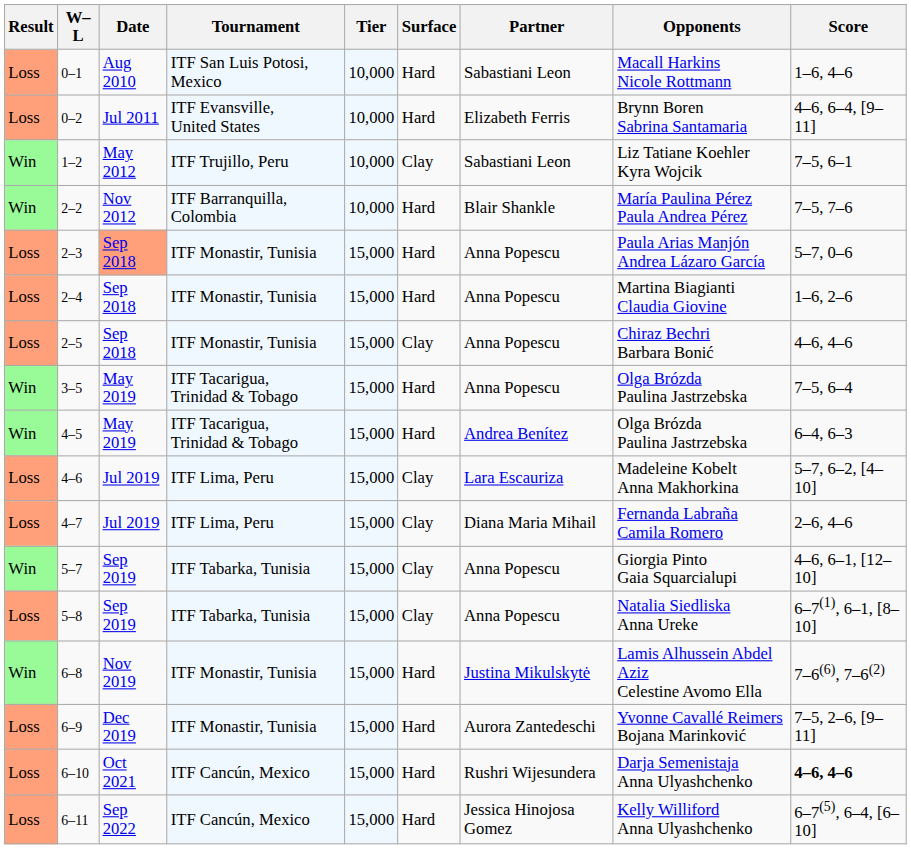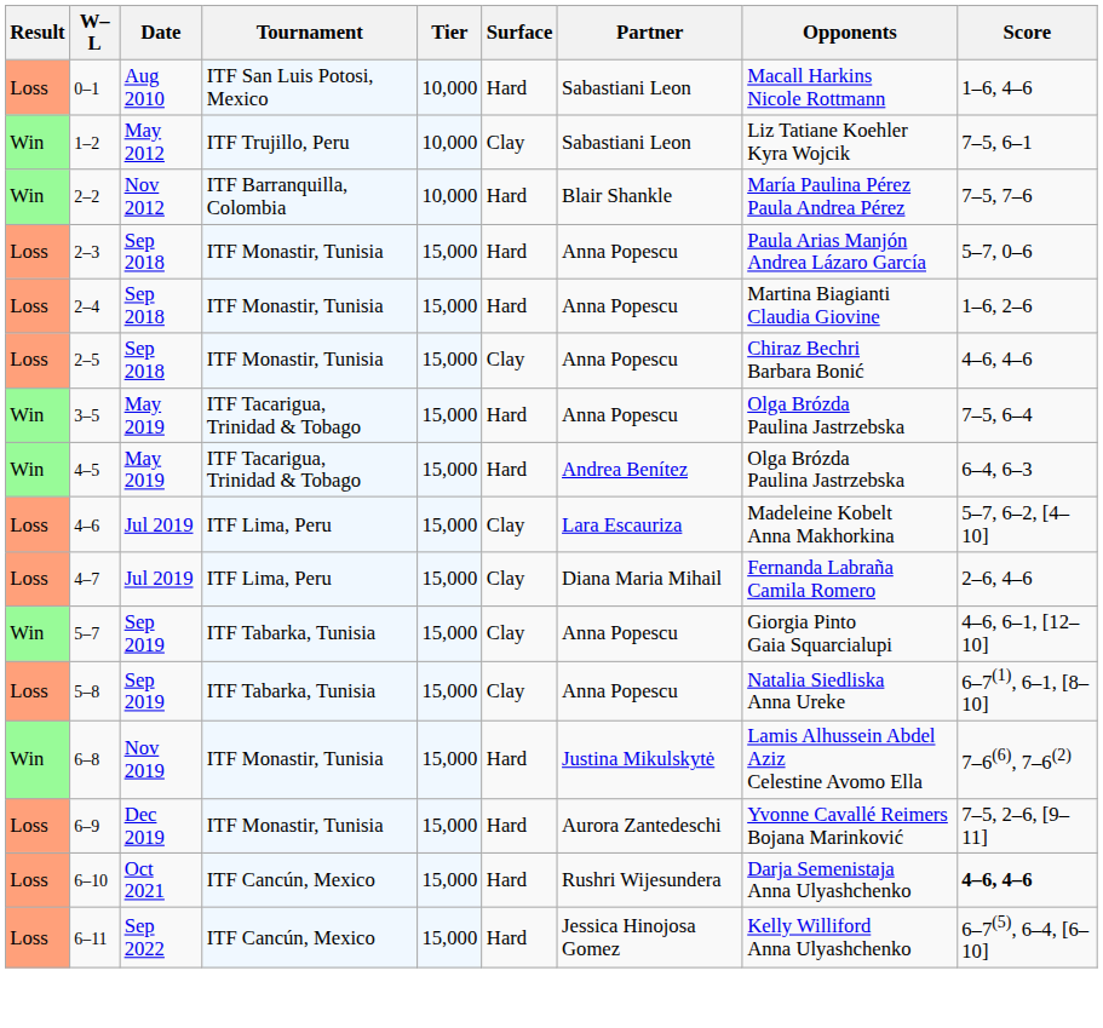 <table class="wikitable sortable">
 <tr>
 <th>Result</th>
 <th class="unsortable">W–L</th>
 <th>Date</th>
 <th>Tournament</th>
 <th>Tier</th>
 <th>Surface</th>
 <th>Partner</th>
 <th>Opponents</th>
 <th class="unsortable">Score</th>
 </tr>
 <tr>
 <td bgcolor="ffa07a">Loss</td>
 <td><small>0–1</small></td>
 <td><a href='#'>Aug 2010</a></td>
 <td style="background:#f0f8ff;">ITF San Luis Potosi, Mexico</td>
 <td style="background:#f0f8ff;">10,000</td>
 <td>Hard</td>
 <td> Sabastiani Leon</td>
 <td> <a href='#'>Macall Harkins</a> <br>  <a href='#'>Nicole Rottmann</a></td>
 <td>1–6, 4–6</td>
-</tr>
-<tr>
-<td bgcolor="ffa07a">Loss</td>
-<td><small>0–2</small></td>
-<td><a href='#'>Jul 2011</a></td>
-<td style="background:#f0f8ff;">ITF Evansville, <br>United States</td>
-<td style="background:#f0f8ff;">10,000</td>
-<td>Hard</td>
-<td> Elizabeth Ferris</td>
-<td> Brynn Boren <br>  <a href='#'>Sabrina Santamaria</a></td>
-<td>4–6, 6–4, [9–11]</td>
 </tr>
 <tr>
 <td bgcolor="98FB98">Win</td>
 <td><small>1–2</small></td>
 <td><a href='#'>May 2012</a></td>
 <td style="background:#f0f8ff;">ITF Trujillo, Peru</td>
 <td style="background:#f0f8ff;">10,000</td>
 <td>Clay</td>
 <td> Sabastiani Leon</td>
 <td> Liz Tatiane Koehler <br>  Kyra Wojcik</td>
 <td>7–5, 6–1</td>
 </tr>
 <tr>
 <td bgcolor="98FB98">Win</td>
 <td><small>2–2</small></td>
 <td><a href='#'>Nov 2012</a></td>
 <td style="background:#f0f8ff;">ITF Barranquilla, Colombia</td>
 <td style="background:#f0f8ff;">10,000</td>
 <td>Hard</td>
 <td> Blair Shankle</td>
 <td> <a href='#'>María Paulina Pérez</a> <br>  <a href='#'>Paula Andrea Pérez</a></td>
 <td>7–5, 7–6</td>
 </tr>
 <tr>
 <td bgcolor="ffa07a">Loss</td>
 <td><small>2–3</small></td>
-<td style="background: lightsalmon;"><a href='#'>Sep 2018</a></td>
+<td><a href='#'>Sep 2018</a></td>
 <td style="background:#f0f8ff;">ITF Monastir, Tunisia</td>
 <td style="background:#f0f8ff;">15,000</td>
 <td>Hard</td>
 <td> Anna Popescu</td>
 <td> <a href='#'>Paula Arias Manjón</a> <br>  <a href='#'>Andrea Lázaro García</a></td>
 <td>5–7, 0–6</td>
 </tr>
 <tr>
 <td bgcolor="ffa07a">Loss</td>
 <td><small>2–4</small></td>
 <td><a href='#'>Sep 2018</a></td>
 <td style="background:#f0f8ff;">ITF Monastir, Tunisia</td>
 <td style="background:#f0f8ff;">15,000</td>
 <td>Hard</td>
 <td> Anna Popescu</td>
 <td> Martina Biagianti <br>  <a href='#'>Claudia Giovine</a></td>
 <td>1–6, 2–6</td>
 </tr>
 <tr>
 <td bgcolor="ffa07a">Loss</td>
 <td><small>2–5</small></td>
 <td><a href='#'>Sep 2018</a></td>
 <td style="background:#f0f8ff;">ITF Monastir, Tunisia</td>
 <td style="background:#f0f8ff;">15,000</td>
 <td>Clay</td>
 <td> Anna Popescu</td>
 <td> <a href='#'>Chiraz Bechri</a> <br>  Barbara Bonić</td>
 <td>4–6, 4–6</td>
 </tr>
 <tr>
 <td bgcolor="98FB98">Win</td>
 <td><small>3–5</small></td>
 <td><a href='#'>May 2019</a></td>
 <td style="background:#f0f8ff;">ITF Tacarigua, <br>Trinidad & Tobago</td>
 <td style="background:#f0f8ff;">15,000</td>
 <td>Hard</td>
 <td> Anna Popescu</td>
 <td> <a href='#'>Olga Brózda</a> <br>  Paulina Jastrzebska</td>
 <td>7–5, 6–4</td>
 </tr>
 <tr>
 <td bgcolor="98FB98">Win</td>
 <td><small>4–5</small></td>
 <td><a href='#'>May 2019</a></td>
 <td style="background:#f0f8ff;">ITF Tacarigua, <br>Trinidad & Tobago</td>
 <td style="background:#f0f8ff;">15,000</td>
 <td>Hard</td>
 <td> <a href='#'>Andrea Benítez</a></td>
 <td> Olga Brózda <br>  Paulina Jastrzebska</td>
 <td>6–4, 6–3</td>
 </tr>
 <tr>
 <td bgcolor="ffa07a">Loss</td>
 <td><small>4–6</small></td>
 <td><a href='#'>Jul 2019</a></td>
 <td style="background:#f0f8ff;">ITF Lima, Peru</td>
 <td style="background:#f0f8ff;">15,000</td>
 <td>Clay</td>
 <td> <a href='#'>Lara Escauriza</a></td>
 <td> Madeleine Kobelt <br>  Anna Makhorkina</td>
 <td>5–7, 6–2, [4–10]</td>
 </tr>
 <tr>
 <td bgcolor="ffa07a">Loss</td>
 <td><small>4–7</small></td>
 <td><a href='#'>Jul 2019</a></td>
 <td style="background:#f0f8ff;">ITF Lima, Peru</td>
 <td style="background:#f0f8ff;">15,000</td>
 <td>Clay</td>
 <td> Diana Maria Mihail</td>
 <td> <a href='#'>Fernanda Labraña</a> <br>  <a href='#'>Camila Romero</a></td>
 <td>2–6, 4–6</td>
 </tr>
 <tr>
 <td bgcolor="98FB98">Win</td>
 <td><small>5–7</small></td>
 <td><a href='#'>Sep 2019</a></td>
 <td style="background:#f0f8ff;">ITF Tabarka, Tunisia</td>
 <td style="background:#f0f8ff;">15,000</td>
 <td>Clay</td>
 <td> Anna Popescu</td>
 <td> Giorgia Pinto <br>  Gaia Squarcialupi</td>
 <td>4–6, 6–1, [12–10]</td>
 </tr>
 <tr>
 <td bgcolor="ffa07a">Loss</td>
 <td><small>5–8</small></td>
 <td><a href='#'>Sep 2019</a></td>
 <td style="background:#f0f8ff;">ITF Tabarka, Tunisia</td>
 <td style="background:#f0f8ff;">15,000</td>
 <td>Clay</td>
 <td> Anna Popescu</td>
 <td> <a href='#'>Natalia Siedliska</a> <br>  Anna Ureke</td>
 <td>6–7<sup>(1)</sup>, 6–1, [8–10]</td>
 </tr>
 <tr>
 <td bgcolor=98FB98>Win</td>
 <td><small>6–8</small></td>
 <td><a href='#'>Nov 2019</a></td>
 <td style="background:#f0f8ff;">ITF Monastir, Tunisia</td>
 <td style="background:#f0f8ff;">15,000</td>
 <td>Hard</td>
 <td> <a href='#'>Justina Mikulskytė</a></td>
 <td> <a href='#'>Lamis Alhussein Abdel Aziz</a> <br>  Celestine Avomo Ella</td>
 <td>7–6<sup>(6)</sup>, 7–6<sup>(2)</sup></td>
 </tr>
 <tr>
 <td bgcolor="ffa07a">Loss</td>
 <td><small>6–9</small></td>
 <td><a href='#'>Dec 2019</a></td>
 <td style="background:#f0f8ff;">ITF Monastir, Tunisia</td>
 <td style="background:#f0f8ff;">15,000</td>
 <td>Hard</td>
 <td> Aurora Zantedeschi</td>
 <td> <a href='#'>Yvonne Cavallé Reimers</a> <br>  Bojana Marinković</td>
 <td>7–5, 2–6, [9–11]</td>
 </tr>
 <tr>
 <td bgcolor="ffa07a">Loss</td>
 <td><small>6–10</small></td>
 <td><a href='#'>Oct 2021</a></td>
 <td style="background:#f0f8ff;">ITF Cancún, Mexico</td>
 <td style="background:#f0f8ff;">15,000</td>
 <td>Hard</td>
 <td> Rushri Wijesundera</td>
 <td> <a href='#'>Darja Semenistaja</a> <br>  Anna Ulyashchenko</td>
 <td><strong>4–6, 4–6</strong></td>
 </tr>
 <tr>
 <td bgcolor="ffa07a">Loss</td>
 <td><small>6–11</small></td>
 <td><a href='#'>Sep 2022</a></td>
 <td style="background:#f0f8ff;">ITF Cancún, Mexico</td>
 <td style="background:#f0f8ff;">15,000</td>
 <td>Hard</td>
 <td> Jessica Hinojosa Gomez</td>
 <td> <a href='#'>Kelly Williford</a> <br>  Anna Ulyashchenko</td>
 <td>6–7<sup>(5)</sup>, 6–4, [6–10]</td>
 </tr>
 </table>
